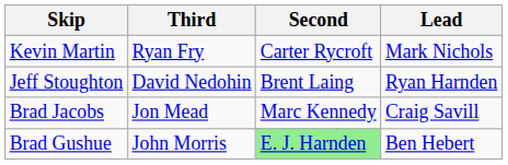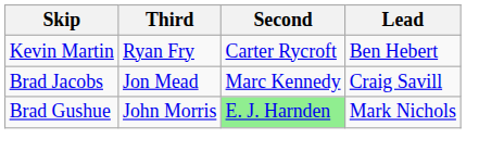 <table class=wikitable>
 <tr>
 <th>Skip</th>
 <th>Third</th>
 <th>Second</th>
 <th>Lead</th>
 </tr>
 <tr>
 <td><a href='#'>Kevin Martin</a></td>
 <td><a href='#'>Ryan Fry</a></td>
 <td><a href='#'>Carter Rycroft</a></td>
-<td><a href='#'>Mark Nichols</a></td>
-</tr>
-<tr>
-<td><a href='#'>Jeff Stoughton</a></td>
-<td><a href='#'>David Nedohin</a></td>
-<td><a href='#'>Brent Laing</a></td>
-<td><a href='#'>Ryan Harnden</a></td>
+<td><a href='#'>Ben Hebert</a></td>
 </tr>
 <tr>
 <td><a href='#'>Brad Jacobs</a></td>
 <td><a href='#'>Jon Mead</a></td>
 <td><a href='#'>Marc Kennedy</a></td>
 <td><a href='#'>Craig Savill</a></td>
 </tr>
 <tr>
 <td><a href='#'>Brad Gushue</a></td>
 <td><a href='#'>John Morris</a></td>
 <td style="background: lightgreen;"><a href='#'>E. J. Harnden</a></td>
-<td><a href='#'>Ben Hebert</a></td>
+<td><a href='#'>Mark Nichols</a></td>
 </tr>
 </table>
